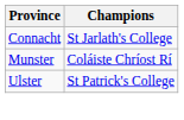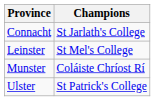 <table class="wikitable">
 <tr>
 <th>Province</th>
 <th>Champions</th>
 </tr>
 <tr>
 <td><a href='#'>Connacht</a></td>
 <td><a href='#'>St Jarlath's College</a></td>
 </tr>
 <tr>
+<td><a href='#'>Leinster</a></td>
+<td><a href='#'>St Mel's College</a></td>
+</tr>
+<tr>
 <td><a href='#'>Munster</a></td>
 <td><a href='#'>Coláiste Chríost Rí</a></td>
 </tr>
 <tr>
 <td><a href='#'>Ulster</a></td>
 <td><a href='#'>St Patrick's College</a></td>
 </tr>
 </table>
